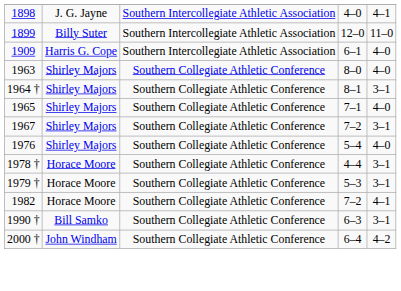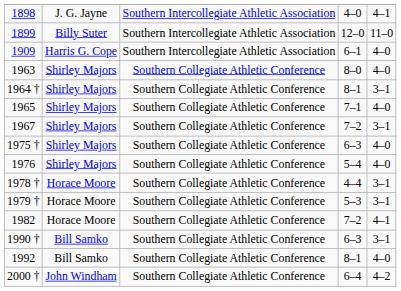 <table class="wikitable" style="text-align:center;">
 <tr>
 </tr>
 <tr>
 <td><a href='#'>1898</a></td>
 <td>J. G. Jayne</td>
 <td><a href='#'>Southern Intercollegiate Athletic Association</a></td>
 <td>4–0</td>
 <td>4–1</td>
 </tr>
 <tr>
 <td><a href='#'>1899</a></td>
 <td><a href='#'>Billy Suter</a></td>
 <td>Southern Intercollegiate Athletic Association</td>
 <td>12–0</td>
 <td>11–0</td>
 </tr>
 <tr>
 <td><a href='#'>1909</a></td>
 <td><a href='#'>Harris G. Cope</a></td>
 <td>Southern Intercollegiate Athletic Association</td>
 <td>6–1</td>
 <td>4–0</td>
 </tr>
 <tr>
 <td>1963</td>
 <td><a href='#'>Shirley Majors</a></td>
 <td><a href='#'>Southern Collegiate Athletic Conference</a></td>
 <td>8–0</td>
 <td>4–0</td>
 </tr>
 <tr>
 <td>1964 †</td>
 <td><a href='#'>Shirley Majors</a></td>
 <td>Southern Collegiate Athletic Conference</td>
 <td>8–1</td>
 <td>3–1</td>
 </tr>
 <tr>
 <td>1965</td>
 <td><a href='#'>Shirley Majors</a></td>
 <td>Southern Collegiate Athletic Conference</td>
 <td>7–1</td>
 <td>4–0</td>
 </tr>
 <tr>
 <td>1967</td>
 <td><a href='#'>Shirley Majors</a></td>
 <td>Southern Collegiate Athletic Conference</td>
 <td>7–2</td>
 <td>3–1</td>
 </tr>
 <tr>
+<td>1975 †</td>
+<td><a href='#'>Shirley Majors</a></td>
+<td>Southern Collegiate Athletic Conference</td>
+<td>6–3</td>
+<td>4–0</td>
+</tr>
+<tr>
 <td>1976</td>
 <td><a href='#'>Shirley Majors</a></td>
 <td>Southern Collegiate Athletic Conference</td>
 <td>5–4</td>
 <td>4–0</td>
 </tr>
 <tr>
 <td>1978 †</td>
 <td><a href='#'>Horace Moore</a></td>
 <td>Southern Collegiate Athletic Conference</td>
 <td>4–4</td>
 <td>3–1</td>
 </tr>
 <tr>
 <td>1979 †</td>
 <td>Horace Moore</td>
 <td>Southern Collegiate Athletic Conference</td>
 <td>5–3</td>
 <td>3–1</td>
 </tr>
 <tr>
 <td>1982</td>
 <td>Horace Moore</td>
 <td>Southern Collegiate Athletic Conference</td>
 <td>7–2</td>
 <td>4–1</td>
 </tr>
 <tr>
 <td>1990 †</td>
 <td><a href='#'>Bill Samko</a></td>
 <td>Southern Collegiate Athletic Conference</td>
 <td>6–3</td>
 <td>3–1</td>
 </tr>
 <tr>
+<td>1992</td>
+<td>Bill Samko</td>
+<td>Southern Collegiate Athletic Conference</td>
+<td>8–1</td>
+<td>4–0</td>
+</tr>
+<tr>
 <td>2000 †</td>
 <td><a href='#'>John Windham</a></td>
 <td>Southern Collegiate Athletic Conference</td>
 <td>6–4</td>
 <td>4–2</td>
 </tr>
 </table>
